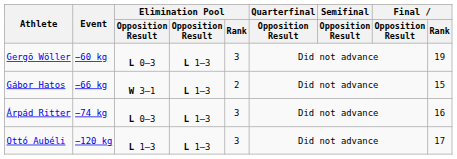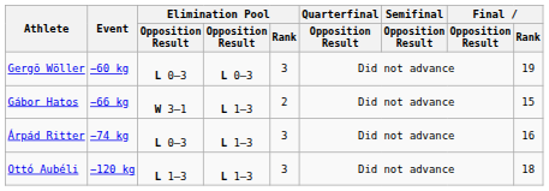 <table class="wikitable" style="font-size:90%">
 <tr>
 <th rowspan="2">Athlete</th>
 <th rowspan="2">Event</th>
 <th colspan=3>Elimination Pool</th>
 <th>Quarterfinal</th>
 <th>Semifinal</th>
 <th colspan=2>Final / </th>
 </tr>
 <tr style="font-size: 95%">
 <th>Opposition<br>Result</th>
 <th>Opposition<br>Result</th>
 <th>Rank</th>
 <th>Opposition<br>Result</th>
 <th>Opposition<br>Result</th>
 <th>Opposition<br>Result</th>
 <th>Rank</th>
 </tr>
 <tr align=center>
 <td align=left><a href='#'>Gergõ Wöller</a></td>
 <td align=left><a href='#'>−60 kg</a></td>
 <td><br><strong>L</strong> 0–3 <sup></sup></td>
-<td><br><strong>L</strong> 1–3 <sup></sup></td>
+<td><br><strong>L</strong> 0–3 <sup></sup></td>
 <td>3</td>
 <td colspan=3>Did not advance</td>
 <td>19</td>
 </tr>
 <tr align=center>
 <td align=left><a href='#'>Gábor Hatos</a></td>
 <td align=left><a href='#'>−66 kg</a></td>
 <td><br><strong>W</strong> 3–1 <sup></sup></td>
 <td><br><strong>L</strong> 1–3 <sup></sup></td>
 <td>2</td>
 <td colspan=3>Did not advance</td>
 <td>15</td>
 </tr>
 <tr align=center>
 <td align=left><a href='#'>Árpád Ritter</a></td>
 <td align=left><a href='#'>−74 kg</a></td>
 <td><br><strong>L</strong> 0–3 <sup></sup></td>
 <td><br><strong>L</strong> 1–3 <sup></sup></td>
 <td>3</td>
 <td colspan=3>Did not advance</td>
 <td>16</td>
 </tr>
 <tr align=center>
 <td align=left><a href='#'>Ottó Aubéli</a></td>
 <td align=left><a href='#'>−120 kg</a></td>
 <td><br><strong>L</strong> 1–3 <sup></sup></td>
 <td><br><strong>L</strong> 1–3 <sup></sup></td>
 <td>3</td>
 <td colspan=3>Did not advance</td>
-<td>17</td>
+<td>18</td>
 </tr>
 </table>
